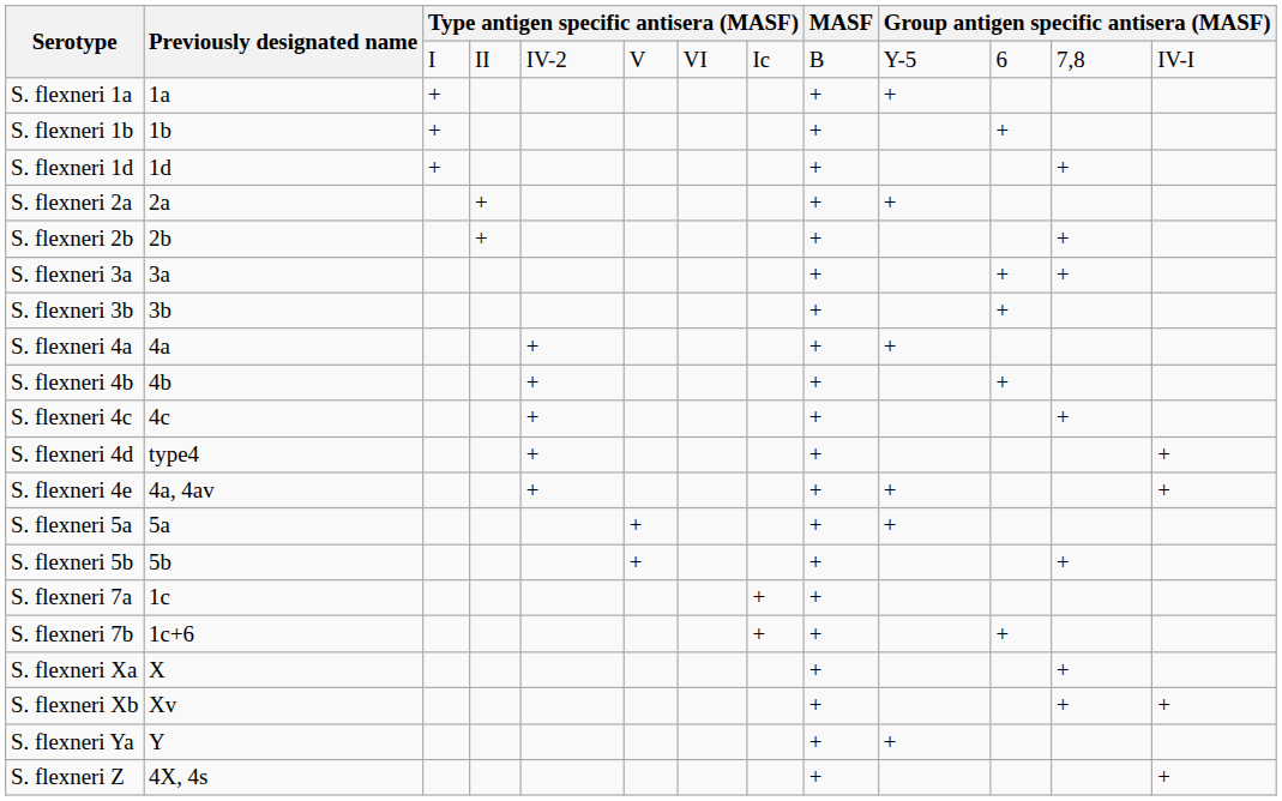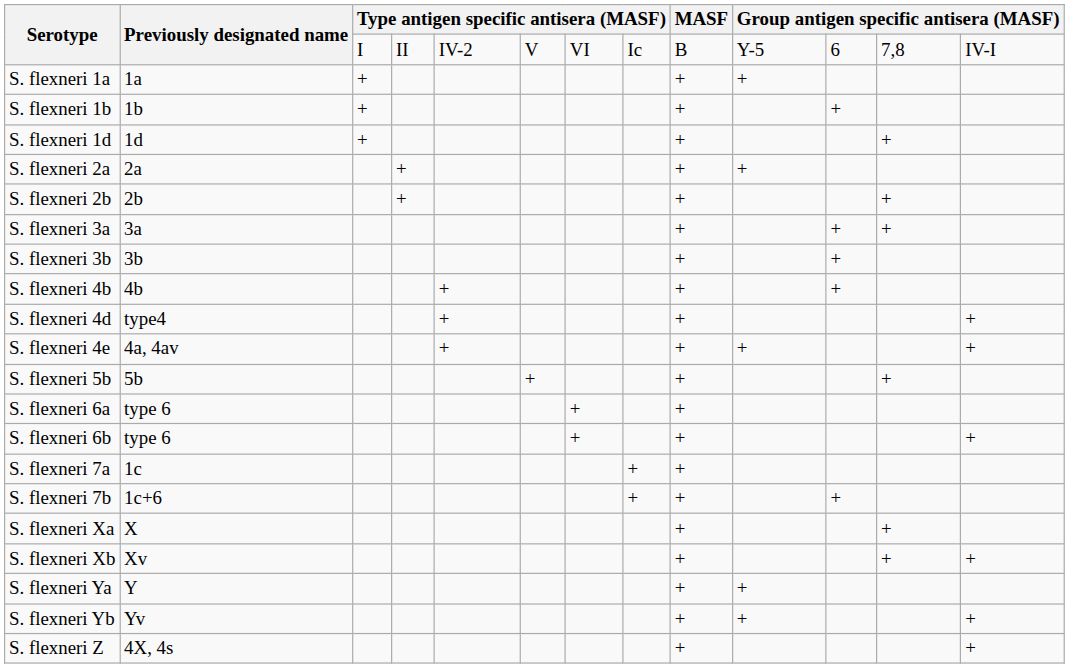 <table class="wikitable" style="vertical-align:bottom;">
 <tr style="font-weight:bold; text-align:center;">
 <th rowspan="2">Serotype</th>
 <th rowspan="2">Previously designated name</th>
 <th colspan="6">Type antigen specific   antisera (MASF)</th>
 <th style="text-align:left;">MASF</th>
 <th colspan="4">Group antigen specific antisera (MASF)</th>
 </tr>
 <tr>
 <td>I</td>
 <td>II</td>
 <td>IV-2</td>
 <td>V</td>
 <td>VI</td>
 <td>Ic</td>
 <td>B</td>
 <td>Y-5</td>
 <td>6</td>
 <td>7,8</td>
 <td>IV-I</td>
 </tr>
 <tr>
 <td>S. flexneri 1a</td>
 <td>1a</td>
 <td>+</td>
 <td></td>
 <td></td>
 <td></td>
 <td></td>
 <td></td>
 <td>+</td>
 <td>+</td>
 <td></td>
 <td></td>
 <td></td>
 </tr>
 <tr>
 <td>S. flexneri 1b</td>
 <td>1b</td>
 <td>+</td>
 <td></td>
 <td></td>
 <td></td>
 <td></td>
 <td></td>
 <td>+</td>
 <td></td>
 <td>+</td>
 <td></td>
 <td></td>
 </tr>
 <tr>
 <td>S. flexneri 1d</td>
 <td>1d</td>
 <td>+</td>
 <td></td>
 <td></td>
 <td></td>
 <td></td>
 <td></td>
 <td>+</td>
 <td></td>
 <td></td>
 <td>+</td>
 <td></td>
 </tr>
 <tr>
 <td>S. flexneri 2a</td>
 <td>2a</td>
 <td></td>
 <td>+</td>
 <td></td>
 <td></td>
 <td></td>
 <td></td>
 <td>+</td>
 <td>+</td>
 <td></td>
 <td></td>
 <td></td>
 </tr>
 <tr>
 <td>S. flexneri 2b</td>
 <td>2b</td>
 <td></td>
 <td>+</td>
 <td></td>
 <td></td>
 <td></td>
 <td></td>
 <td>+</td>
 <td></td>
 <td></td>
 <td>+</td>
 <td></td>
 </tr>
 <tr>
 <td>S. flexneri 3a</td>
 <td>3a</td>
 <td></td>
 <td></td>
 <td></td>
 <td></td>
 <td></td>
 <td></td>
 <td>+</td>
 <td></td>
 <td>+</td>
 <td>+</td>
 <td></td>
 </tr>
 <tr>
 <td>S. flexneri 3b</td>
 <td>3b</td>
 <td></td>
 <td></td>
 <td></td>
 <td></td>
 <td></td>
 <td></td>
 <td>+</td>
 <td></td>
 <td>+</td>
 <td></td>
 <td></td>
 </tr>
 <tr>
-<td>S. flexneri 4a</td>
-<td>4a</td>
-<td></td>
-<td></td>
-<td>+</td>
-<td></td>
-<td></td>
-<td></td>
-<td>+</td>
-<td>+</td>
-<td></td>
-<td></td>
-<td></td>
-</tr>
-<tr>
 <td>S. flexneri 4b</td>
 <td>4b</td>
 <td></td>
 <td></td>
 <td>+</td>
 <td></td>
 <td></td>
 <td></td>
 <td>+</td>
 <td></td>
 <td>+</td>
 <td></td>
-<td></td>
-</tr>
-<tr>
-<td>S. flexneri 4c</td>
-<td>4c</td>
-<td></td>
-<td></td>
-<td>+</td>
-<td></td>
-<td></td>
-<td></td>
-<td>+</td>
-<td></td>
-<td></td>
-<td>+</td>
 <td></td>
 </tr>
 <tr>
 <td>S. flexneri 4d</td>
 <td>type4</td>
 <td></td>
 <td></td>
 <td>+</td>
 <td></td>
 <td></td>
 <td></td>
 <td>+</td>
 <td></td>
 <td></td>
 <td></td>
 <td>+</td>
 </tr>
 <tr>
 <td>S. flexneri 4e</td>
 <td>4a, 4av</td>
 <td></td>
 <td></td>
 <td>+</td>
 <td></td>
 <td></td>
 <td></td>
 <td>+</td>
 <td>+</td>
 <td></td>
 <td></td>
 <td>+</td>
 </tr>
 <tr>
-<td>S. flexneri 5a</td>
-<td>5a</td>
-<td></td>
-<td></td>
-<td></td>
-<td>+</td>
-<td></td>
-<td></td>
-<td>+</td>
-<td>+</td>
-<td></td>
-<td></td>
-<td></td>
-</tr>
-<tr>
 <td>S. flexneri 5b</td>
 <td>5b</td>
 <td></td>
 <td></td>
 <td></td>
 <td>+</td>
 <td></td>
 <td></td>
 <td>+</td>
 <td></td>
 <td></td>
 <td>+</td>
 <td></td>
+</tr>
+<tr>
+<td>S. flexneri 6a</td>
+<td>type 6</td>
+<td></td>
+<td></td>
+<td></td>
+<td></td>
+<td>+</td>
+<td></td>
+<td>+</td>
+<td></td>
+<td></td>
+<td></td>
+<td></td>
+</tr>
+<tr>
+<td>S. flexneri 6b</td>
+<td>type 6</td>
+<td></td>
+<td></td>
+<td></td>
+<td></td>
+<td>+</td>
+<td></td>
+<td>+</td>
+<td></td>
+<td></td>
+<td></td>
+<td>+</td>
 </tr>
 <tr>
 <td>S. flexneri 7a</td>
 <td>1c</td>
 <td></td>
 <td></td>
 <td></td>
 <td></td>
 <td></td>
 <td>+</td>
 <td>+</td>
 <td></td>
 <td></td>
 <td></td>
 <td></td>
 </tr>
 <tr>
 <td>S. flexneri 7b</td>
 <td>1c+6</td>
 <td></td>
 <td></td>
 <td></td>
 <td></td>
 <td></td>
 <td>+</td>
 <td>+</td>
 <td></td>
 <td>+</td>
 <td></td>
 <td></td>
 </tr>
 <tr>
 <td>S. flexneri Xa</td>
 <td>X</td>
 <td></td>
 <td></td>
 <td></td>
 <td></td>
 <td></td>
 <td></td>
 <td>+</td>
 <td></td>
 <td></td>
 <td>+</td>
 <td></td>
 </tr>
 <tr>
 <td>S. flexneri Xb</td>
 <td>Xv</td>
 <td></td>
 <td></td>
 <td></td>
 <td></td>
 <td></td>
 <td></td>
 <td>+</td>
 <td></td>
 <td></td>
 <td>+</td>
 <td>+</td>
 </tr>
 <tr>
 <td>S. flexneri Ya</td>
 <td>Y</td>
 <td></td>
 <td></td>
 <td></td>
 <td></td>
 <td></td>
 <td></td>
 <td>+</td>
 <td>+</td>
 <td></td>
 <td></td>
 <td></td>
 </tr>
 <tr>
+<td>S. flexneri Yb</td>
+<td>Yv</td>
+<td></td>
+<td></td>
+<td></td>
+<td></td>
+<td></td>
+<td></td>
+<td>+</td>
+<td>+</td>
+<td></td>
+<td></td>
+<td>+</td>
+</tr>
+<tr>
 <td>S. flexneri Z</td>
 <td>4X, 4s</td>
 <td></td>
 <td></td>
 <td></td>
 <td></td>
 <td></td>
 <td></td>
 <td>+</td>
 <td></td>
 <td></td>
 <td></td>
 <td>+</td>
 </tr>
 </table>
